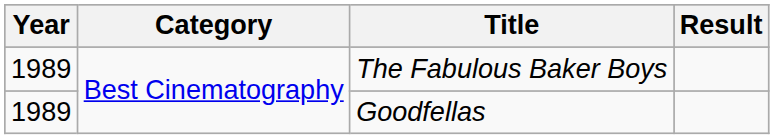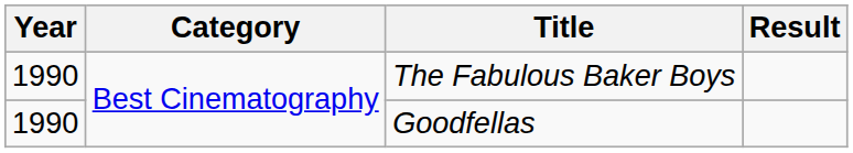 <table class="wikitable">
 <tr>
 <th>Year</th>
 <th>Category</th>
 <th>Title</th>
 <th>Result</th>
 </tr>
 <tr>
-<td>1989</td>
+<td>1990</td>
 <td rowspan=2><a href='#'>Best Cinematography</a></td>
 <td><em>The Fabulous Baker Boys</em></td>
 <td></td>
 </tr>
 <tr>
-<td>1989</td>
+<td>1990</td>
 <td><em>Goodfellas</em></td>
 <td></td>
 </tr>
 </table>
